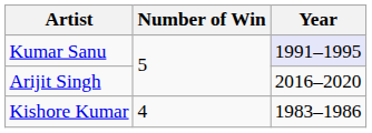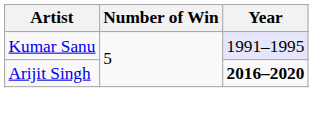 <table class="wikitable">
 <tr>
 <th>Artist</th>
 <th>Number of Win</th>
 <th>Year</th>
 </tr>
 <tr>
 <td><a href='#'>Kumar Sanu</a></td>
 <td rowspan="2">5</td>
 <td style="background: lavender;">1991–1995</td>
 </tr>
 <tr>
 <td><a href='#'>Arijit Singh</a></td>
-<td>2016–2020</td>
-</tr>
-<tr>
-<td><a href='#'>Kishore Kumar</a></td>
-<td>4</td>
-<td>1983–1986</td>
+<td><strong>2016–2020</strong></td>
 </tr>
 </table>
